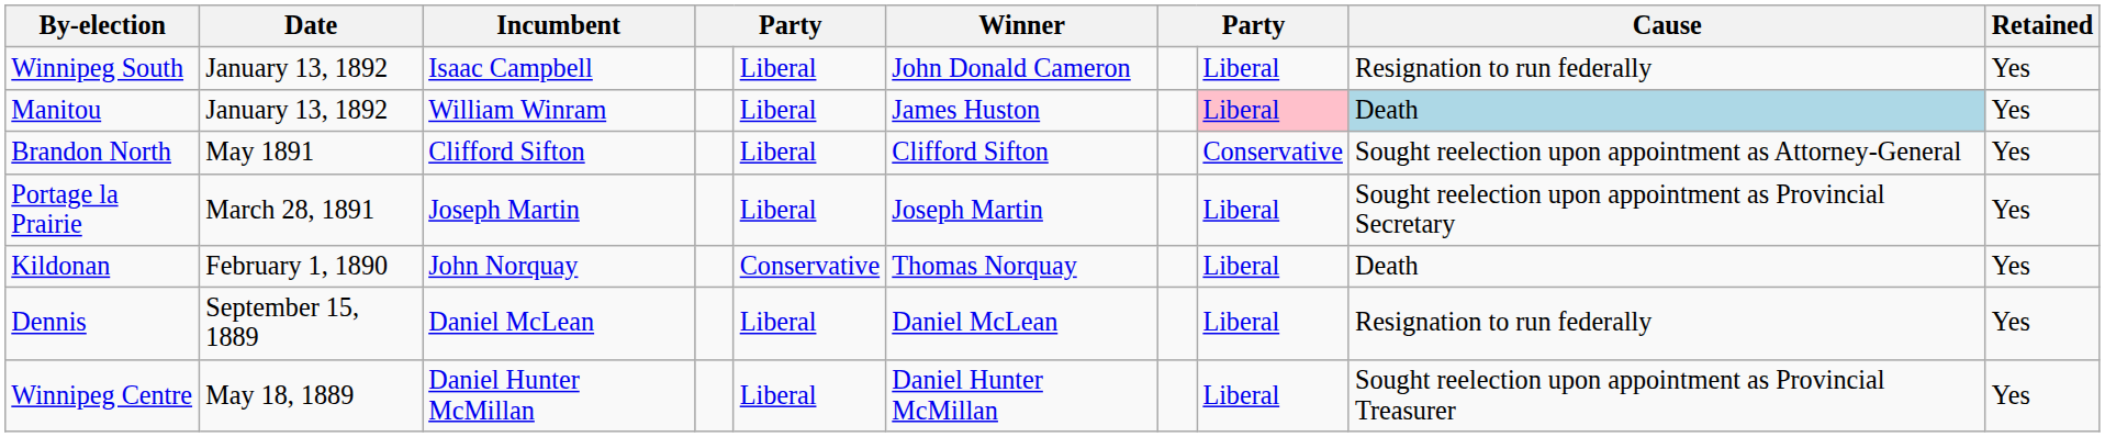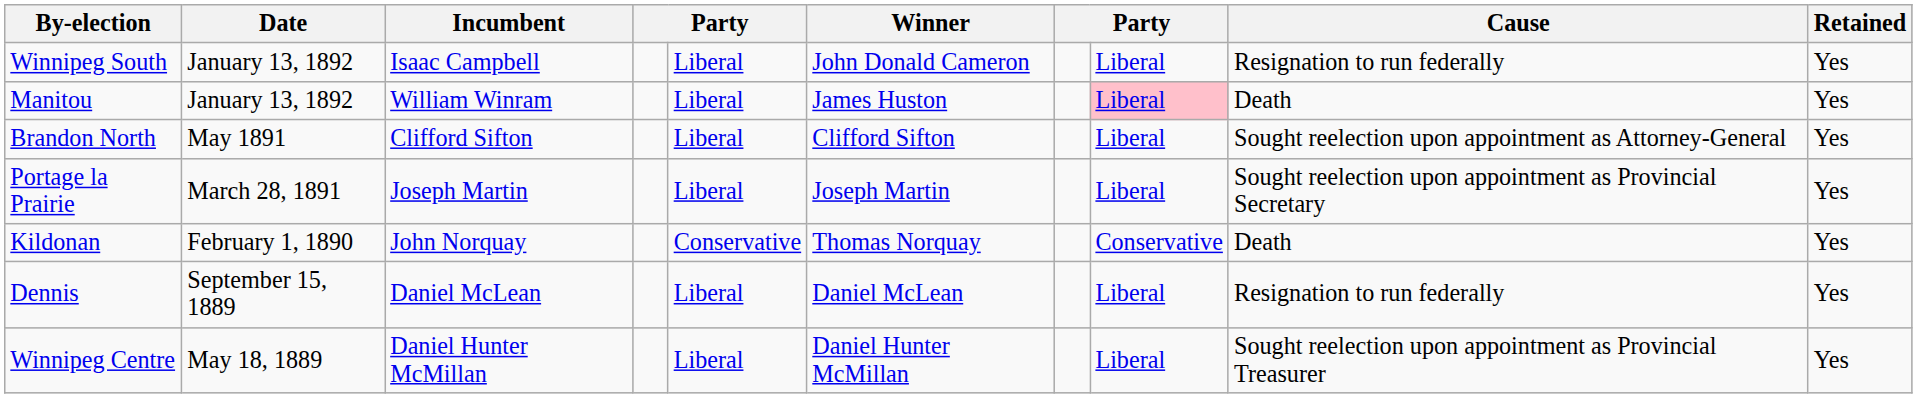 <table class=wikitable style="width:100%">
 <tr>
 <th>By-election</th>
 <th>Date</th>
 <th>Incumbent</th>
 <th colspan="2">Party</th>
 <th>Winner</th>
 <th colspan="2">Party</th>
 <th>Cause</th>
 <th>Retained</th>
 </tr>
 <tr>
 <td><a href='#'>Winnipeg South</a></td>
 <td>January 13, 1892</td>
 <td><a href='#'>Isaac Campbell</a></td>
 <td>    </td>
 <td><a href='#'>Liberal</a></td>
 <td><a href='#'>John Donald Cameron</a></td>
 <td>    </td>
 <td><a href='#'>Liberal</a></td>
 <td>Resignation to run federally</td>
 <td>Yes</td>
 </tr>
 <tr>
 <td><a href='#'>Manitou</a></td>
 <td>January 13, 1892</td>
 <td><a href='#'>William Winram</a></td>
 <td>    </td>
 <td><a href='#'>Liberal</a></td>
 <td><a href='#'>James Huston</a></td>
 <td>    </td>
 <td style="background: pink;"><a href='#'>Liberal</a></td>
-<td style="background: lightblue;">Death</td>
+<td>Death</td>
 <td>Yes</td>
 </tr>
 <tr>
 <td><a href='#'>Brandon North</a></td>
 <td>May 1891</td>
 <td><a href='#'>Clifford Sifton</a></td>
 <td>    </td>
 <td><a href='#'>Liberal</a></td>
 <td><a href='#'>Clifford Sifton</a></td>
 <td>    </td>
-<td><a href='#'>Conservative</a></td>
+<td><a href='#'>Liberal</a></td>
 <td>Sought reelection upon appointment as Attorney-General</td>
 <td>Yes</td>
 </tr>
 <tr>
 <td><a href='#'>Portage la Prairie</a></td>
 <td>March 28, 1891</td>
 <td><a href='#'>Joseph Martin</a></td>
 <td>    </td>
 <td><a href='#'>Liberal</a></td>
 <td><a href='#'>Joseph Martin</a></td>
 <td>    </td>
 <td><a href='#'>Liberal</a></td>
 <td>Sought reelection upon appointment as Provincial Secretary</td>
 <td>Yes</td>
 </tr>
 <tr>
 <td><a href='#'>Kildonan</a></td>
 <td>February 1, 1890</td>
 <td><a href='#'>John Norquay</a></td>
 <td>    </td>
 <td><a href='#'>Conservative</a></td>
 <td><a href='#'>Thomas Norquay</a></td>
 <td>    </td>
-<td><a href='#'>Liberal</a></td>
+<td><a href='#'>Conservative</a></td>
 <td>Death</td>
 <td>Yes</td>
 </tr>
 <tr>
 <td><a href='#'>Dennis</a></td>
 <td>September 15, 1889</td>
 <td><a href='#'>Daniel McLean</a></td>
 <td>    </td>
 <td><a href='#'>Liberal</a></td>
 <td><a href='#'>Daniel McLean</a></td>
 <td>    </td>
 <td><a href='#'>Liberal</a></td>
 <td>Resignation to run federally</td>
 <td>Yes</td>
 </tr>
 <tr>
 <td><a href='#'>Winnipeg Centre</a></td>
 <td>May 18, 1889</td>
 <td><a href='#'>Daniel Hunter McMillan</a></td>
 <td>    </td>
 <td><a href='#'>Liberal</a></td>
 <td><a href='#'>Daniel Hunter McMillan</a></td>
 <td>    </td>
 <td><a href='#'>Liberal</a></td>
 <td>Sought reelection upon appointment as Provincial Treasurer</td>
 <td>Yes</td>
 </tr>
 </table>
